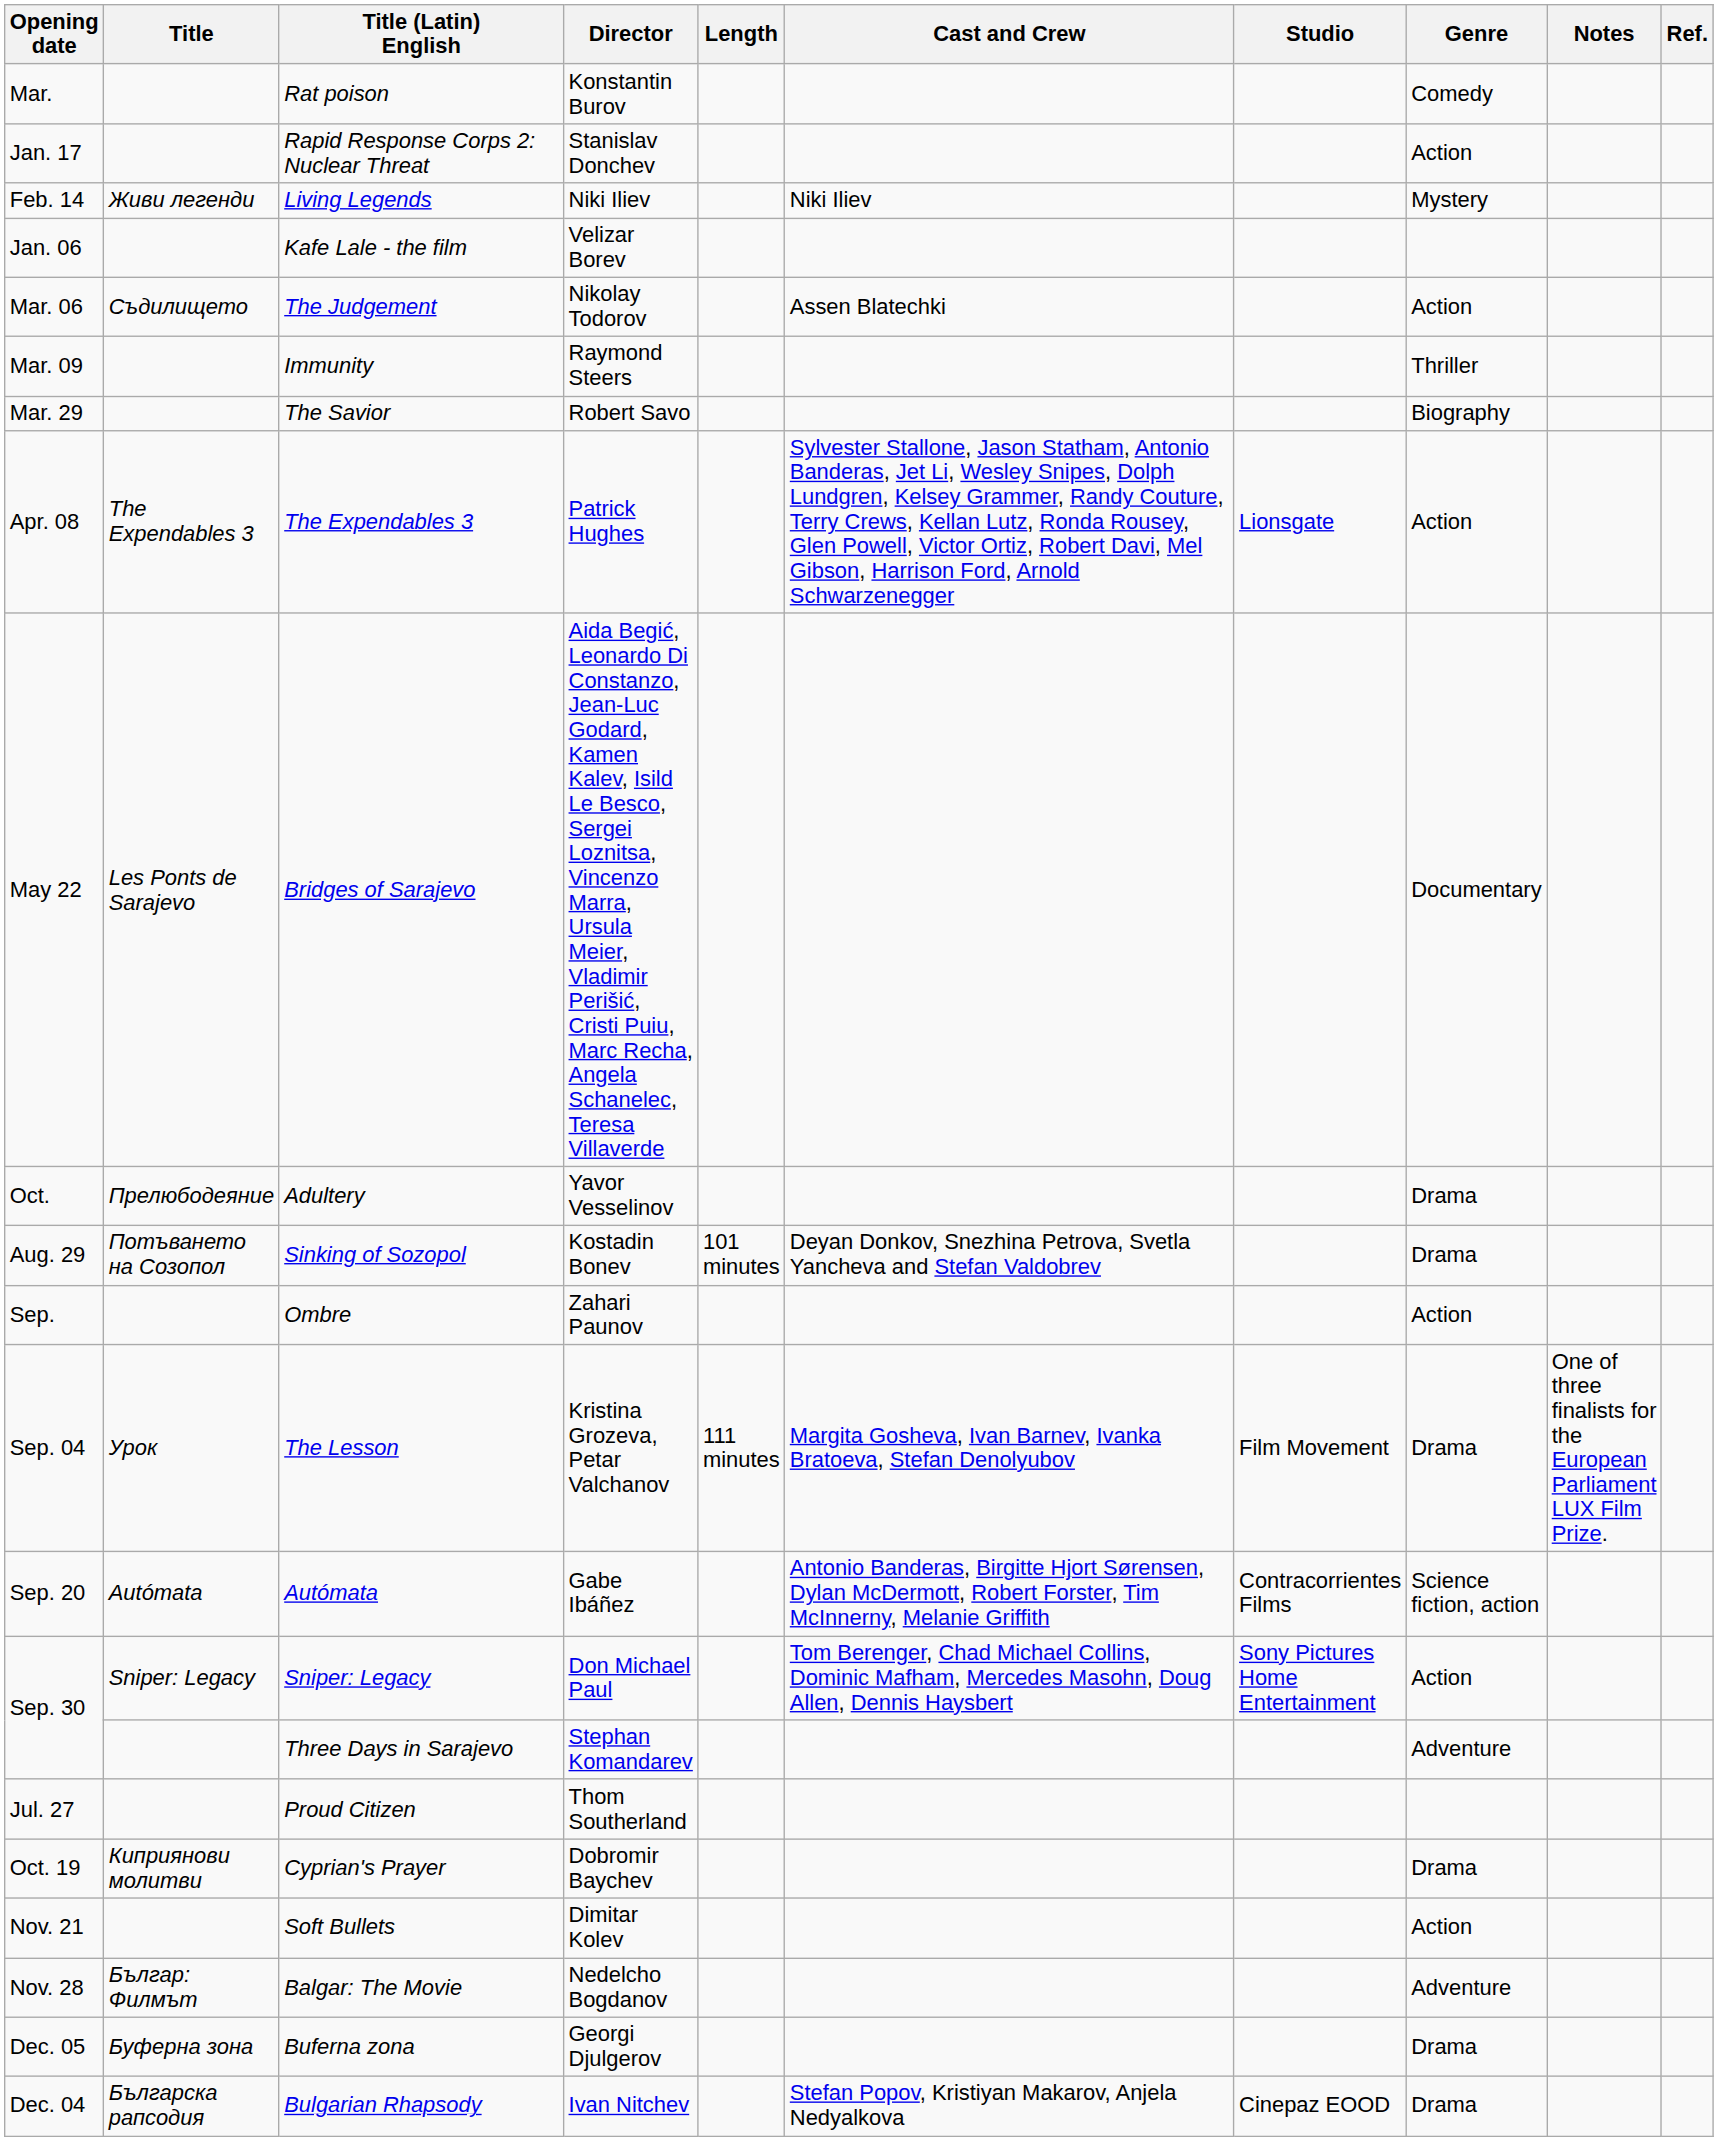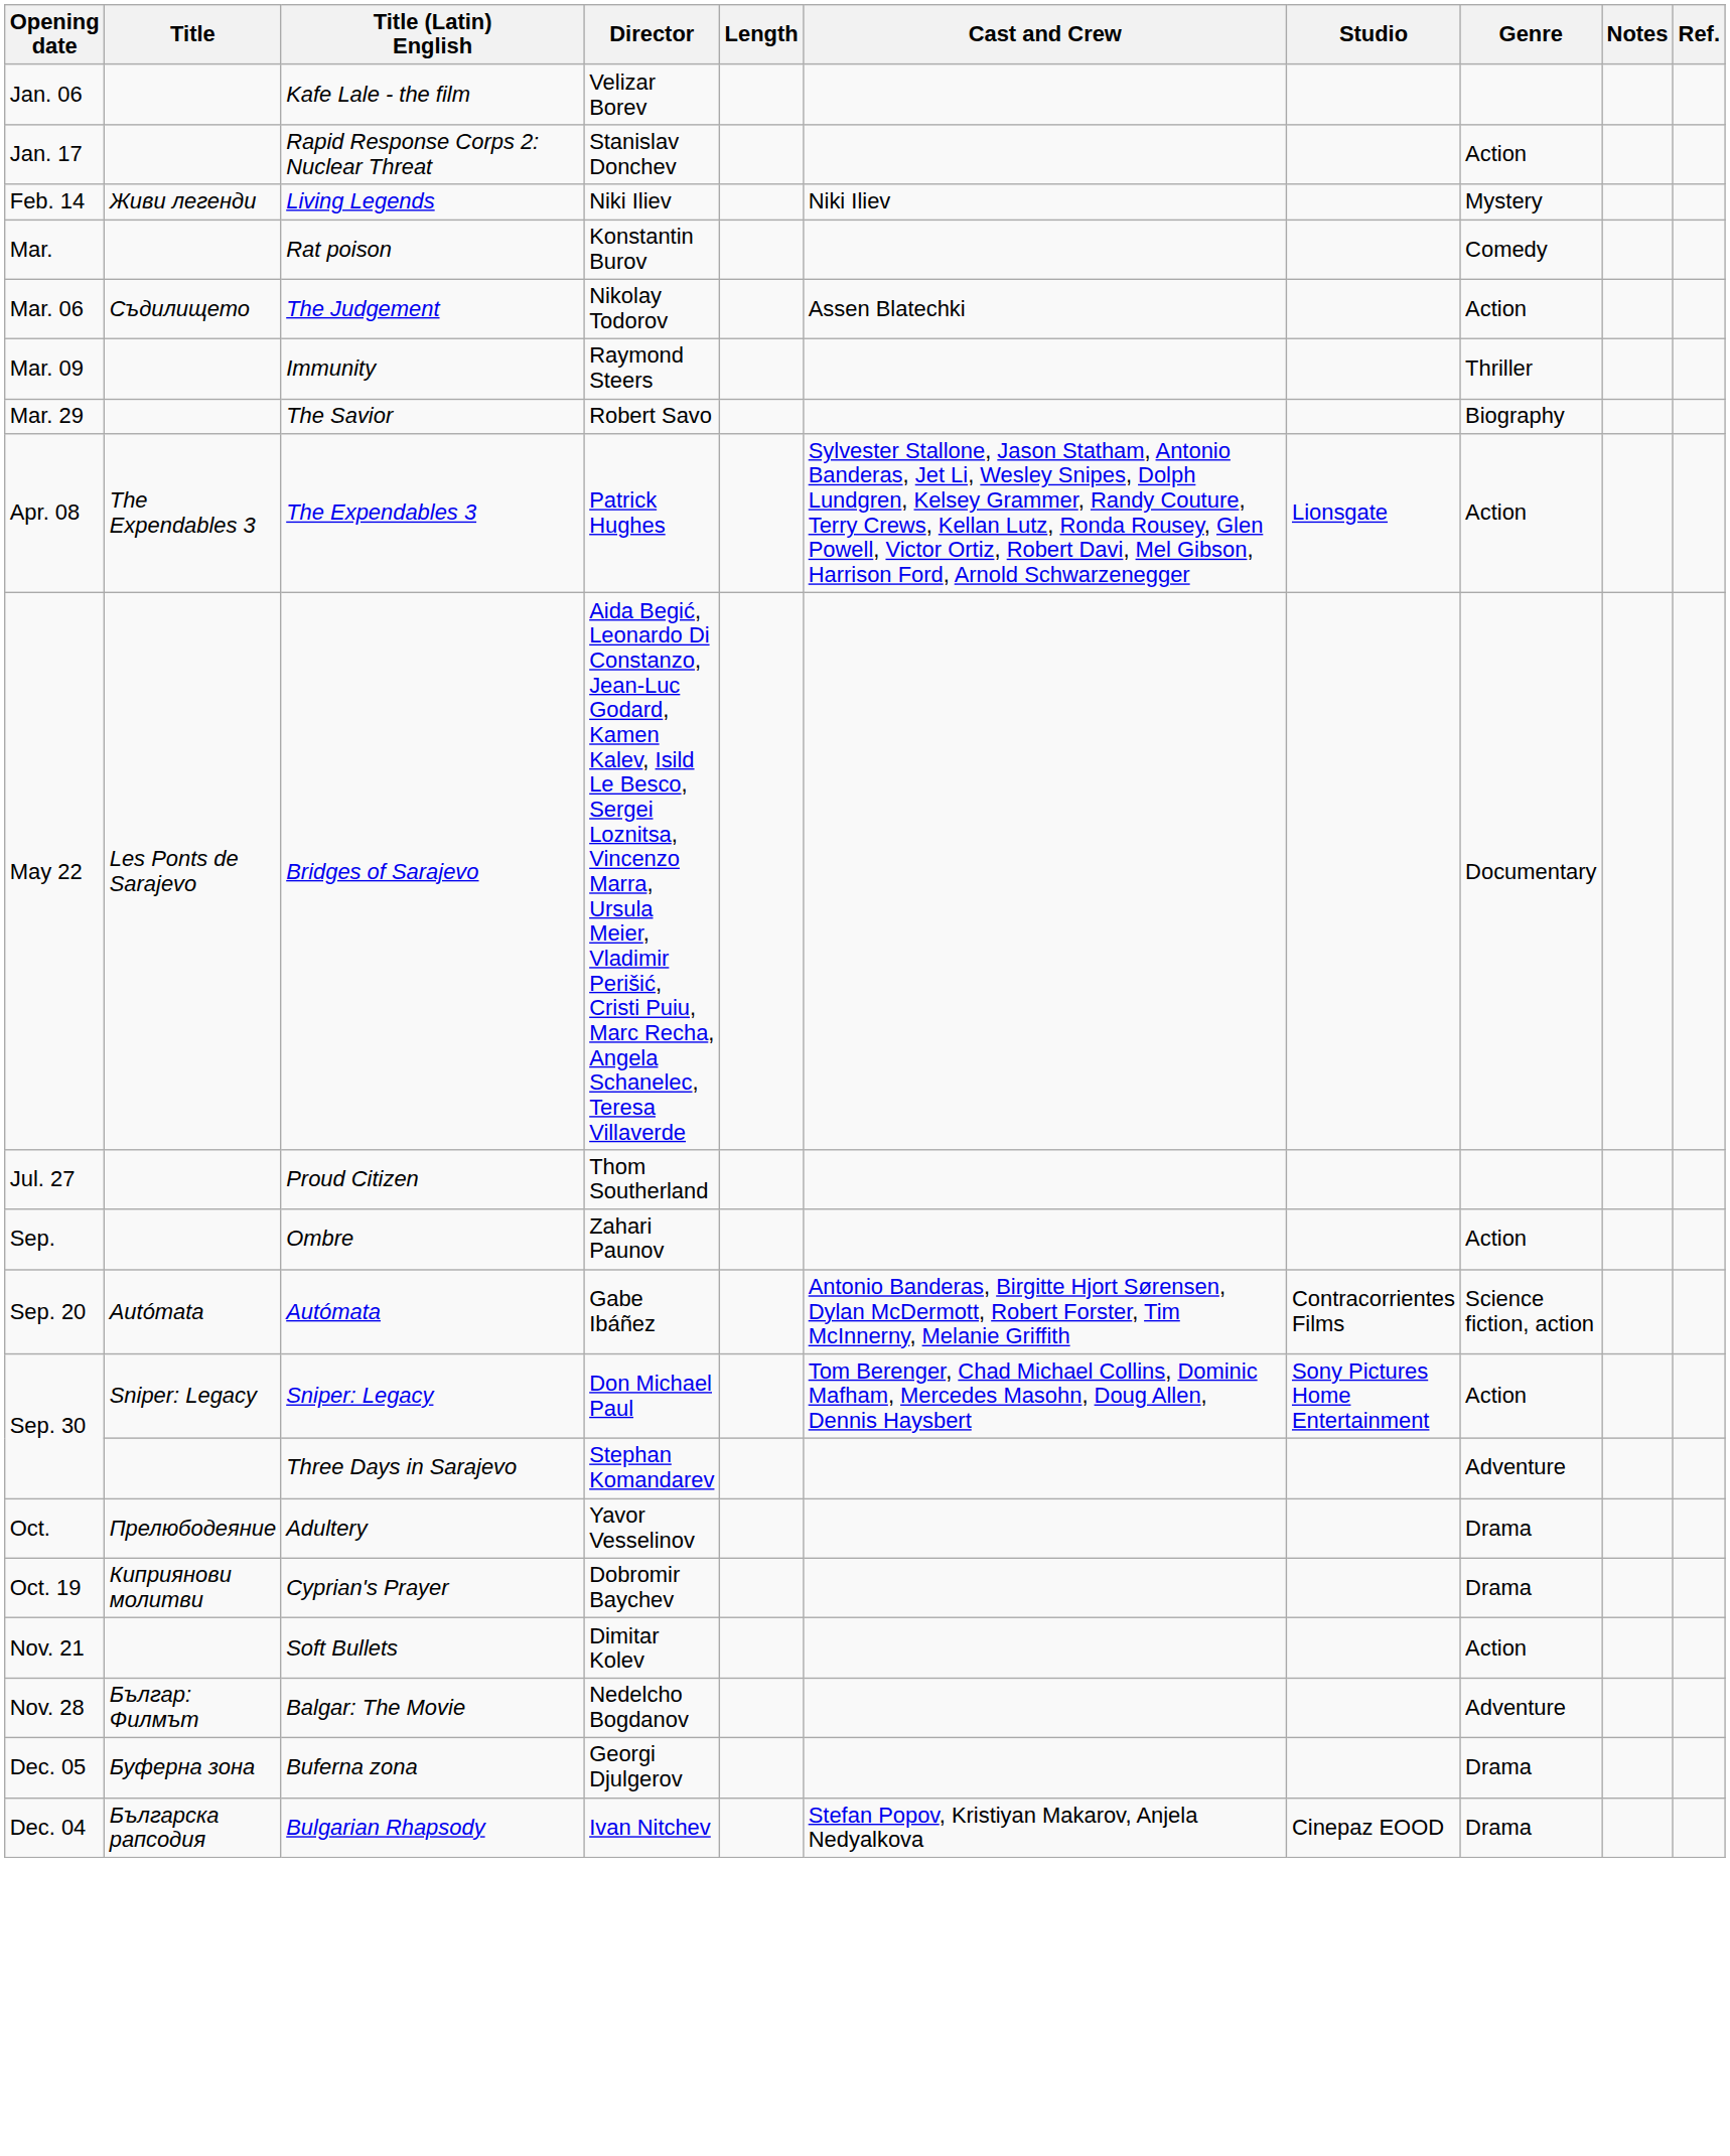 <table class="wikitable">
 <tr>
 <th>Opening date</th>
 <th>Title</th>
 <th style="width:24%;">Title (Latin)<br>English</th>
 <th>Director</th>
 <th>Length</th>
 <th style="width:40%;">Cast and Crew</th>
 <th>Studio</th>
 <th>Genre</th>
 <th>Notes</th>
 <th style="width:2%;">Ref.</th>
 </tr>
 <tr>
-<td>Mar.</td>
+<td>Jan. 06</td>
 <td></td>
-<td><em>Rat poison</em></td>
-<td>Konstantin Burov</td>
+<td><em>Kafe Lale - the film</em></td>
+<td>Velizar Borev</td>
 <td></td>
 <td></td>
 <td></td>
-<td>Comedy</td>
+<td></td>
 <td></td>
 <td></td>
 </tr>
 <tr>
 <td>Jan. 17</td>
 <td></td>
 <td><em>Rapid Response Corps 2: Nuclear Threat</em></td>
 <td>Stanislav Donchev</td>
 <td></td>
 <td></td>
 <td></td>
 <td>Action</td>
 <td></td>
 <td></td>
 </tr>
 <tr>
 <td>Feb. 14</td>
 <td><em>Живи легенди</em></td>
 <td><em><a href='#'>Living Legends</a></em></td>
 <td>Niki Iliev</td>
 <td></td>
 <td>Niki Iliev</td>
 <td></td>
 <td>Mystery</td>
 <td></td>
 <td style="text-align:center"></td>
 </tr>
 <tr>
-<td>Jan. 06</td>
+<td>Mar.</td>
 <td></td>
-<td><em>Kafe Lale - the film</em></td>
-<td>Velizar Borev</td>
+<td><em>Rat poison</em></td>
+<td>Konstantin Burov</td>
 <td></td>
 <td></td>
 <td></td>
-<td></td>
+<td>Comedy</td>
 <td></td>
 <td></td>
 </tr>
 <tr>
 <td>Mar. 06</td>
 <td><em>Съдилището</em></td>
 <td><em><a href='#'>The Judgement</a></em></td>
 <td>Nikolay Todorov</td>
 <td></td>
 <td>Assen Blatechki</td>
 <td></td>
 <td>Action</td>
 <td></td>
 <td style="text-align:center"></td>
 </tr>
 <tr>
 <td>Mar. 09</td>
 <td></td>
 <td><em>Immunity</em></td>
 <td>Raymond Steers</td>
 <td></td>
 <td></td>
 <td></td>
 <td>Thriller</td>
 <td></td>
 <td></td>
 </tr>
 <tr>
 <td>Mar. 29</td>
 <td></td>
 <td><em>The Savior</em></td>
 <td>Robert Savo</td>
 <td></td>
 <td></td>
 <td></td>
 <td>Biography</td>
 <td></td>
 <td></td>
 </tr>
 <tr>
 <td>Apr. 08</td>
 <td><em>The Expendables 3</em></td>
 <td><em><a href='#'>The Expendables 3</a></em></td>
 <td><a href='#'>Patrick Hughes</a></td>
 <td></td>
 <td><a href='#'>Sylvester Stallone</a>, <a href='#'>Jason Statham</a>, <a href='#'>Antonio Banderas</a>, <a href='#'>Jet Li</a>, <a href='#'>Wesley Snipes</a>, <a href='#'>Dolph Lundgren</a>, <a href='#'>Kelsey Grammer</a>, <a href='#'>Randy Couture</a>, <a href='#'>Terry Crews</a>, <a href='#'>Kellan Lutz</a>, <a href='#'>Ronda Rousey</a>, <a href='#'>Glen Powell</a>, <a href='#'>Victor Ortiz</a>, <a href='#'>Robert Davi</a>, <a href='#'>Mel Gibson</a>, <a href='#'>Harrison Ford</a>, <a href='#'>Arnold Schwarzenegger</a></td>
 <td><a href='#'>Lionsgate</a></td>
 <td>Action</td>
 <td></td>
 <td style="text-align:center"></td>
 </tr>
 <tr>
 <td>May 22</td>
 <td><em>Les Ponts de Sarajevo</em></td>
 <td><em><a href='#'>Bridges of Sarajevo</a></em></td>
 <td><a href='#'>Aida Begić</a>, <a href='#'>Leonardo Di Constanzo</a>, <a href='#'>Jean-Luc Godard</a>, <a href='#'>Kamen Kalev</a>, <a href='#'>Isild Le Besco</a>, <a href='#'>Sergei Loznitsa</a>, <a href='#'>Vincenzo Marra</a>, <a href='#'>Ursula Meier</a>, <a href='#'>Vladimir Perišić</a>, <a href='#'>Cristi Puiu</a>, <a href='#'>Marc Recha</a>, <a href='#'>Angela Schanelec</a>, <a href='#'>Teresa Villaverde</a></td>
 <td></td>
 <td></td>
 <td></td>
 <td>Documentary</td>
 <td></td>
 <td style="text-align:center"></td>
 </tr>
 <tr>
-<td>Oct.</td>
-<td><em>Прелюбодеяние</em></td>
-<td><em>Adultery</em></td>
-<td>Yavor Vesselinov</td>
+<td>Jul. 27</td>
+<td></td>
+<td><em>Proud Citizen</em></td>
+<td>Thom Southerland</td>
 <td></td>
 <td></td>
 <td></td>
-<td>Drama</td>
 <td></td>
-<td></td>
-</tr>
-<tr>
-<td>Aug. 29</td>
-<td><em>Потъването на Созопол</em></td>
-<td><a href='#'><em>Sinking of Sozopol</em></a></td>
-<td>Kostadin Bonev</td>
-<td>101 minutes</td>
-<td>Deyan Donkov, Snezhina Petrova, Svetla Yancheva and <a href='#'>Stefan Valdobrev</a></td>
-<td></td>
-<td>Drama</td>
 <td></td>
 <td></td>
 </tr>
 <tr>
 <td>Sep.</td>
 <td></td>
 <td><em>Ombre</em></td>
 <td>Zahari Paunov</td>
 <td></td>
 <td></td>
 <td></td>
 <td>Action</td>
 <td></td>
 <td></td>
-</tr>
-<tr>
-<td>Sep. 04</td>
-<td><em>Урок</em></td>
-<td><em><a href='#'>The Lesson</a></em></td>
-<td>Kristina Grozeva, Petar Valchanov</td>
-<td>111 minutes</td>
-<td><a href='#'>Margita Gosheva</a>, <a href='#'>Ivan Barnev</a>, <a href='#'>Ivanka Bratoeva</a>, <a href='#'>Stefan Denolyubov</a></td>
-<td>Film Movement</td>
-<td>Drama</td>
-<td>One of three finalists for the <a href='#'>European Parliament LUX Film Prize</a>.</td>
-<td style="text-align:center"></td>
 </tr>
 <tr>
 <td>Sep. 20</td>
 <td><em>Autómata</em></td>
 <td><em><a href='#'>Autómata</a></em></td>
 <td>Gabe Ibáñez</td>
 <td></td>
 <td><a href='#'>Antonio Banderas</a>, <a href='#'>Birgitte Hjort Sørensen</a>, <a href='#'>Dylan McDermott</a>, <a href='#'>Robert Forster</a>, <a href='#'>Tim McInnerny</a>, <a href='#'>Melanie Griffith</a></td>
 <td>Contracorrientes Films</td>
 <td>Science fiction, action</td>
 <td></td>
 <td style="text-align:center"></td>
 </tr>
 <tr>
 <td rowspan="2">Sep. 30</td>
 <td><em>Sniper: Legacy</em></td>
 <td><em><a href='#'>Sniper: Legacy</a></em></td>
 <td><a href='#'>Don Michael Paul</a></td>
 <td></td>
 <td><a href='#'>Tom Berenger</a>, <a href='#'>Chad Michael Collins</a>, <a href='#'>Dominic Mafham</a>, <a href='#'>Mercedes Masohn</a>, <a href='#'>Doug Allen</a>, <a href='#'>Dennis Haysbert</a></td>
 <td><a href='#'>Sony Pictures Home Entertainment</a></td>
 <td>Action</td>
 <td></td>
 <td style="text-align:center"></td>
 </tr>
 <tr>
 <td></td>
 <td><em>Three Days in Sarajevo</em></td>
 <td><a href='#'>Stephan Komandarev</a></td>
 <td></td>
 <td></td>
 <td></td>
 <td>Adventure</td>
 <td></td>
 <td></td>
 </tr>
 <tr>
-<td>Jul. 27</td>
-<td></td>
-<td><em>Proud Citizen</em></td>
-<td>Thom Southerland</td>
+<td>Oct.</td>
+<td><em>Прелюбодеяние</em></td>
+<td><em>Adultery</em></td>
+<td>Yavor Vesselinov</td>
 <td></td>
 <td></td>
 <td></td>
-<td></td>
+<td>Drama</td>
 <td></td>
 <td></td>
 </tr>
 <tr>
 <td>Oct. 19</td>
 <td><em>Киприянови молитви</em></td>
 <td><em>Cyprian's Prayer</em></td>
 <td>Dobromir Baychev</td>
 <td></td>
 <td></td>
 <td></td>
 <td>Drama</td>
 <td></td>
 <td></td>
 </tr>
 <tr>
 <td>Nov. 21</td>
 <td></td>
 <td><em>Soft Bullets</em></td>
 <td>Dimitar Kolev</td>
 <td></td>
 <td></td>
 <td></td>
 <td>Action</td>
 <td></td>
 <td></td>
 </tr>
 <tr>
 <td>Nov. 28</td>
 <td><em>Българ:</em> <em>Филмът</em></td>
 <td><em>Balgar: The Movie</em></td>
 <td>Nedelcho Bogdanov</td>
 <td></td>
 <td></td>
 <td></td>
 <td>Adventure</td>
 <td></td>
 <td></td>
 </tr>
 <tr>
 <td>Dec. 05</td>
 <td><em>Буферна зона</em></td>
 <td><em>Buferna zona</em></td>
 <td>Georgi Djulgerov</td>
 <td></td>
 <td></td>
 <td></td>
 <td>Drama</td>
 <td></td>
 <td></td>
 </tr>
 <tr>
 <td>Dec. 04</td>
 <td><em>Българска рапсодия</em></td>
 <td><em><a href='#'>Bulgarian Rhapsody</a></em></td>
 <td><a href='#'>Ivan Nitchev</a></td>
 <td></td>
 <td><a href='#'>Stefan Popov</a>, Kristiyan Makarov, Anjela Nedyalkova</td>
 <td>Cinepaz EOOD</td>
 <td>Drama</td>
 <td></td>
 <td style="text-align:center"></td>
 </tr>
 </table>
